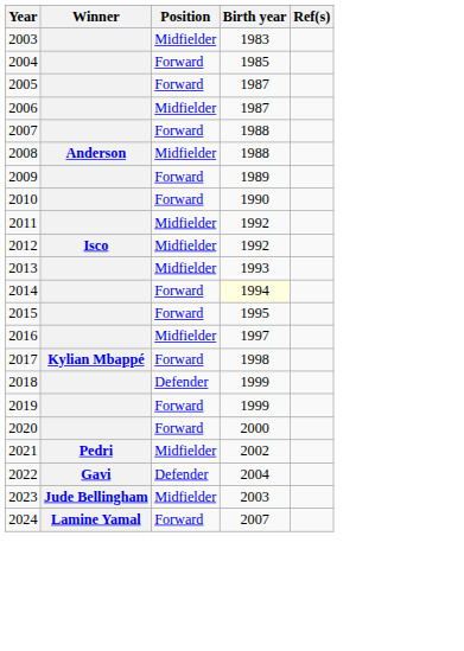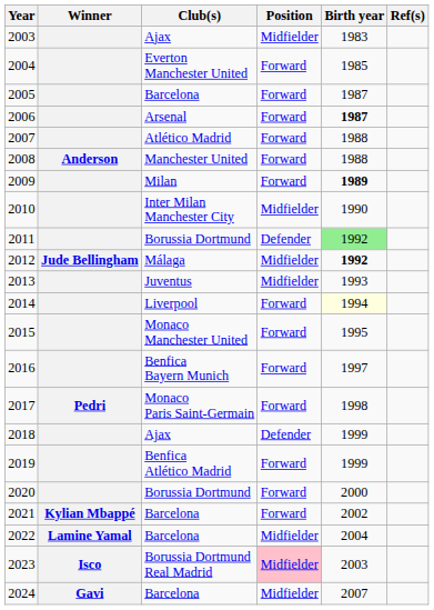 <table class="sortable plainrowheaders wikitable">
 <tr>
 <th scope=col>Year</th>
 <th scope=col>Winner</th>
+<th scope=col>Club(s)</th>
 <th scope=col>Position</th>
 <th scope=col>Birth year</th>
 <th scope=col class=unsortable>Ref(s)</th>
 </tr>
 <tr>
 <td align="center">2003</td>
 <th scope=row> </th>
+<td> <a href='#'>Ajax</a></td>
 <td><a href='#'>Midfielder</a></td>
 <td align="center">1983</td>
 <td align="center"></td>
 </tr>
 <tr>
 <td align="center">2004</td>
 <th scope=row> </th>
+<td> <a href='#'>Everton</a><br> <a href='#'>Manchester United</a></td>
 <td><a href='#'>Forward</a></td>
 <td align="center">1985</td>
 <td align="center"></td>
 </tr>
 <tr>
 <td align="center">2005</td>
 <th scope=row> </th>
+<td> <a href='#'>Barcelona</a></td>
 <td><a href='#'>Forward</a></td>
 <td align="center">1987</td>
 <td align="center"></td>
 </tr>
 <tr>
 <td align="center">2006</td>
 <th scope=row> </th>
-<td><a href='#'>Midfielder</a></td>
-<td align="center">1987</td>
+<td> <a href='#'>Arsenal</a></td>
+<td><a href='#'>Forward</a></td>
+<td align="center"><strong>1987</strong></td>
 <td align="center"></td>
 </tr>
 <tr>
 <td align="center">2007</td>
 <th scope=row> </th>
+<td> <a href='#'>Atlético Madrid</a></td>
 <td><a href='#'>Forward</a></td>
 <td align="center">1988</td>
 <td align="center"></td>
 </tr>
 <tr>
 <td align="center">2008</td>
 <th scope=row> <a href='#'>Anderson</a></th>
-<td><a href='#'>Midfielder</a></td>
+<td> <a href='#'>Manchester United</a></td>
+<td><a href='#'>Forward</a></td>
 <td align="center">1988</td>
 <td align="center"></td>
 </tr>
 <tr>
 <td align="center">2009</td>
 <th scope=row> </th>
+<td> <a href='#'>Milan</a></td>
 <td><a href='#'>Forward</a></td>
-<td align="center">1989</td>
+<td align="center"><strong>1989</strong></td>
 <td align="center"></td>
 </tr>
 <tr>
 <td align="center">2010</td>
 <th scope=row> </th>
-<td><a href='#'>Forward</a></td>
+<td> <a href='#'>Inter Milan</a><br> <a href='#'>Manchester City</a></td>
+<td><a href='#'>Midfielder</a></td>
 <td align="center">1990</td>
 <td align="center"></td>
 </tr>
 <tr>
 <td align="center">2011</td>
 <th scope=row> </th>
-<td><a href='#'>Midfielder</a></td>
-<td align="center">1992</td>
+<td> <a href='#'>Borussia Dortmund</a></td>
+<td><a href='#'>Defender</a></td>
+<td align="center" style="background: lightgreen;">1992</td>
 <td align="center"></td>
 </tr>
 <tr>
 <td align="center">2012</td>
-<th scope=row> <a href='#'>Isco</a></th>
+<th scope=row> <a href='#'>Jude Bellingham</a></th>
+<td> <a href='#'>Málaga</a></td>
 <td><a href='#'>Midfielder</a></td>
-<td align="center">1992</td>
+<td align="center"><strong>1992</strong></td>
 <td align="center"></td>
 </tr>
 <tr>
 <td align="center">2013</td>
 <th scope=row> </th>
+<td> <a href='#'>Juventus</a></td>
 <td><a href='#'>Midfielder</a></td>
 <td align="center">1993</td>
 <td align="center"></td>
 </tr>
 <tr>
 <td align="center">2014</td>
 <th scope=row> </th>
+<td> <a href='#'>Liverpool</a></td>
 <td><a href='#'>Forward</a></td>
 <td align="center" style="background: lightyellow;">1994</td>
 <td align="center"></td>
 </tr>
 <tr>
 <td align="center">2015</td>
 <th scope=row> </th>
+<td> <a href='#'>Monaco</a><br> <a href='#'>Manchester United</a></td>
 <td><a href='#'>Forward</a></td>
 <td align="center">1995</td>
 <td align="center"></td>
 </tr>
 <tr>
 <td align="center">2016</td>
 <th scope=row> </th>
-<td><a href='#'>Midfielder</a></td>
+<td> <a href='#'>Benfica</a><br> <a href='#'>Bayern Munich</a></td>
+<td><a href='#'>Forward</a></td>
 <td align="center">1997</td>
 <td align="center"></td>
 </tr>
 <tr>
 <td align="center">2017</td>
-<th scope=row> <a href='#'>Kylian Mbappé</a></th>
+<th scope=row> <a href='#'>Pedri</a></th>
+<td> <a href='#'>Monaco</a><br> <a href='#'>Paris Saint-Germain</a></td>
 <td><a href='#'>Forward</a></td>
 <td align="center">1998</td>
 <td align="center"></td>
 </tr>
 <tr>
 <td align="center">2018</td>
 <th scope=row> </th>
+<td> <a href='#'>Ajax</a></td>
 <td><a href='#'>Defender</a></td>
 <td align="center">1999</td>
 <td align="center"></td>
 </tr>
 <tr>
 <td align="center">2019</td>
 <th scope=row> </th>
+<td> <a href='#'>Benfica</a><br> <a href='#'>Atlético Madrid</a></td>
 <td><a href='#'>Forward</a></td>
 <td align="center">1999</td>
 <td align="center"></td>
 </tr>
 <tr>
 <td align="center">2020</td>
 <th scope=row> </th>
+<td> <a href='#'>Borussia Dortmund</a></td>
 <td><a href='#'>Forward</a></td>
 <td align="center">2000</td>
 <td align="center"></td>
 </tr>
 <tr>
 <td align="center">2021</td>
-<th scope=row> <a href='#'>Pedri</a></th>
-<td><a href='#'>Midfielder</a></td>
+<th scope=row> <a href='#'>Kylian Mbappé</a></th>
+<td> <a href='#'>Barcelona</a></td>
+<td><a href='#'>Forward</a></td>
 <td align="center">2002</td>
 <td align="center"></td>
 </tr>
 <tr>
 <td align="center">2022</td>
-<th scope=row> <a href='#'>Gavi</a></th>
-<td><a href='#'>Defender</a></td>
+<th scope=row> <a href='#'>Lamine Yamal</a></th>
+<td> <a href='#'>Barcelona</a></td>
+<td><a href='#'>Midfielder</a></td>
 <td align="center">2004</td>
 <td align="center"></td>
 </tr>
 <tr>
 <td align="center">2023</td>
-<th scope=row> <a href='#'>Jude Bellingham</a></th>
-<td><a href='#'>Midfielder</a></td>
+<th scope=row> <a href='#'>Isco</a></th>
+<td> <a href='#'>Borussia Dortmund</a><br> <a href='#'>Real Madrid</a></td>
+<td style="background: pink;"><a href='#'>Midfielder</a></td>
 <td align="center">2003</td>
 <td align="center"></td>
 </tr>
 <tr>
 <td align="center">2024</td>
-<th scope=row> <a href='#'>Lamine Yamal</a></th>
-<td><a href='#'>Forward</a></td>
+<th scope=row> <a href='#'>Gavi</a></th>
+<td> <a href='#'>Barcelona</a></td>
+<td><a href='#'>Midfielder</a></td>
 <td align="center">2007</td>
 <td align="center"></td>
 </tr>
 </table>
